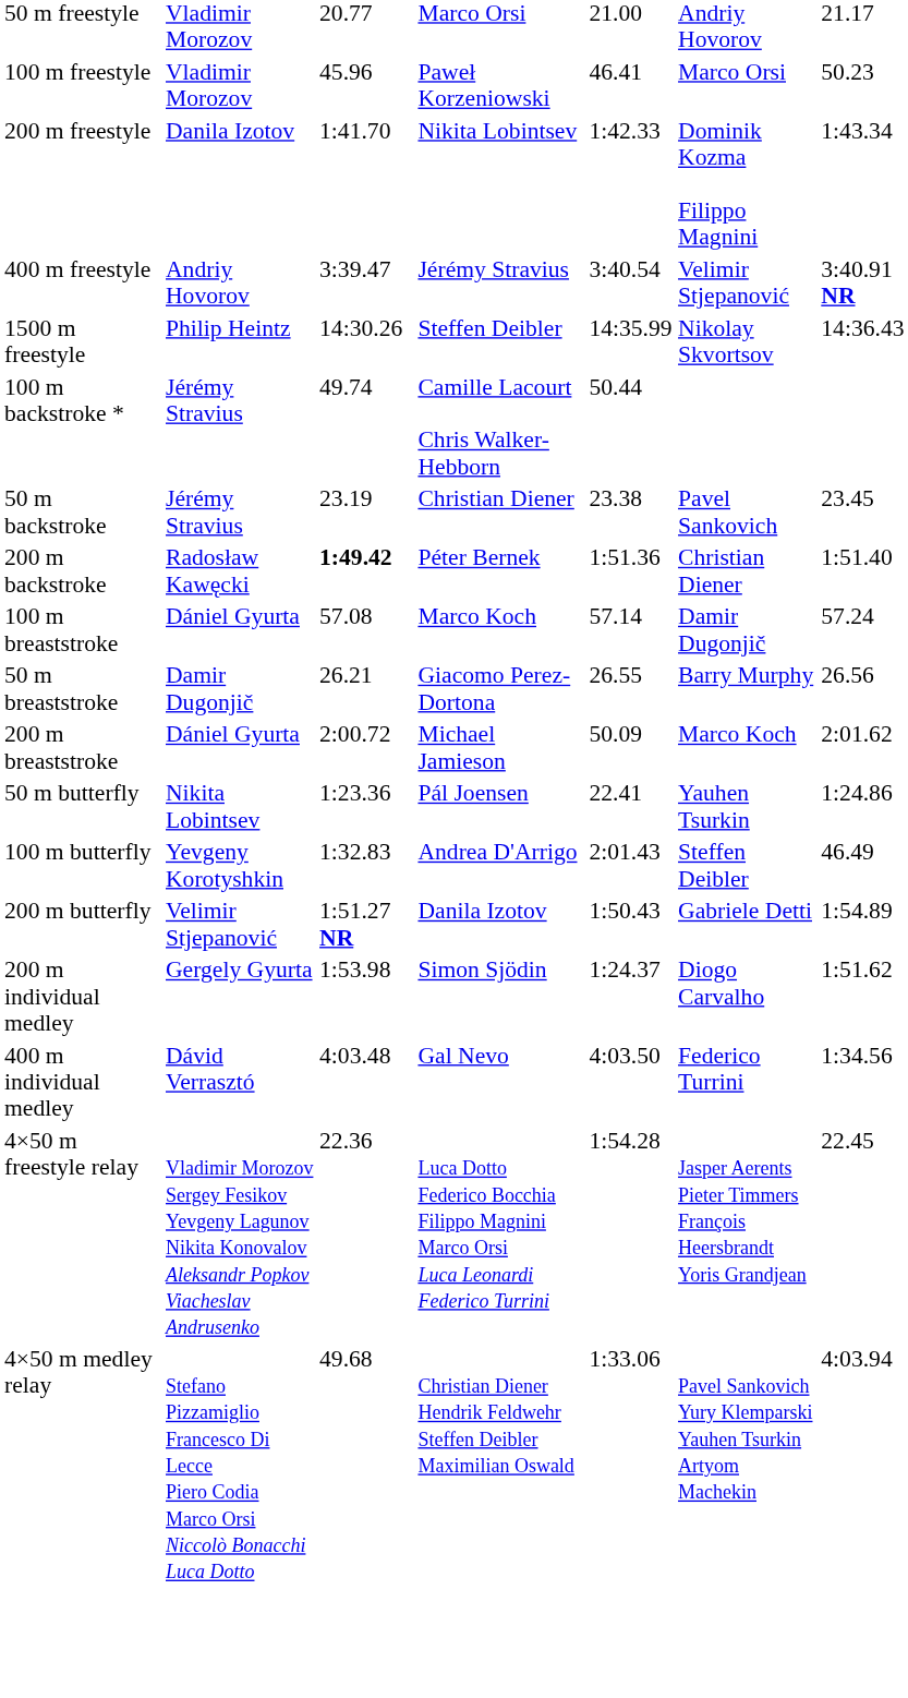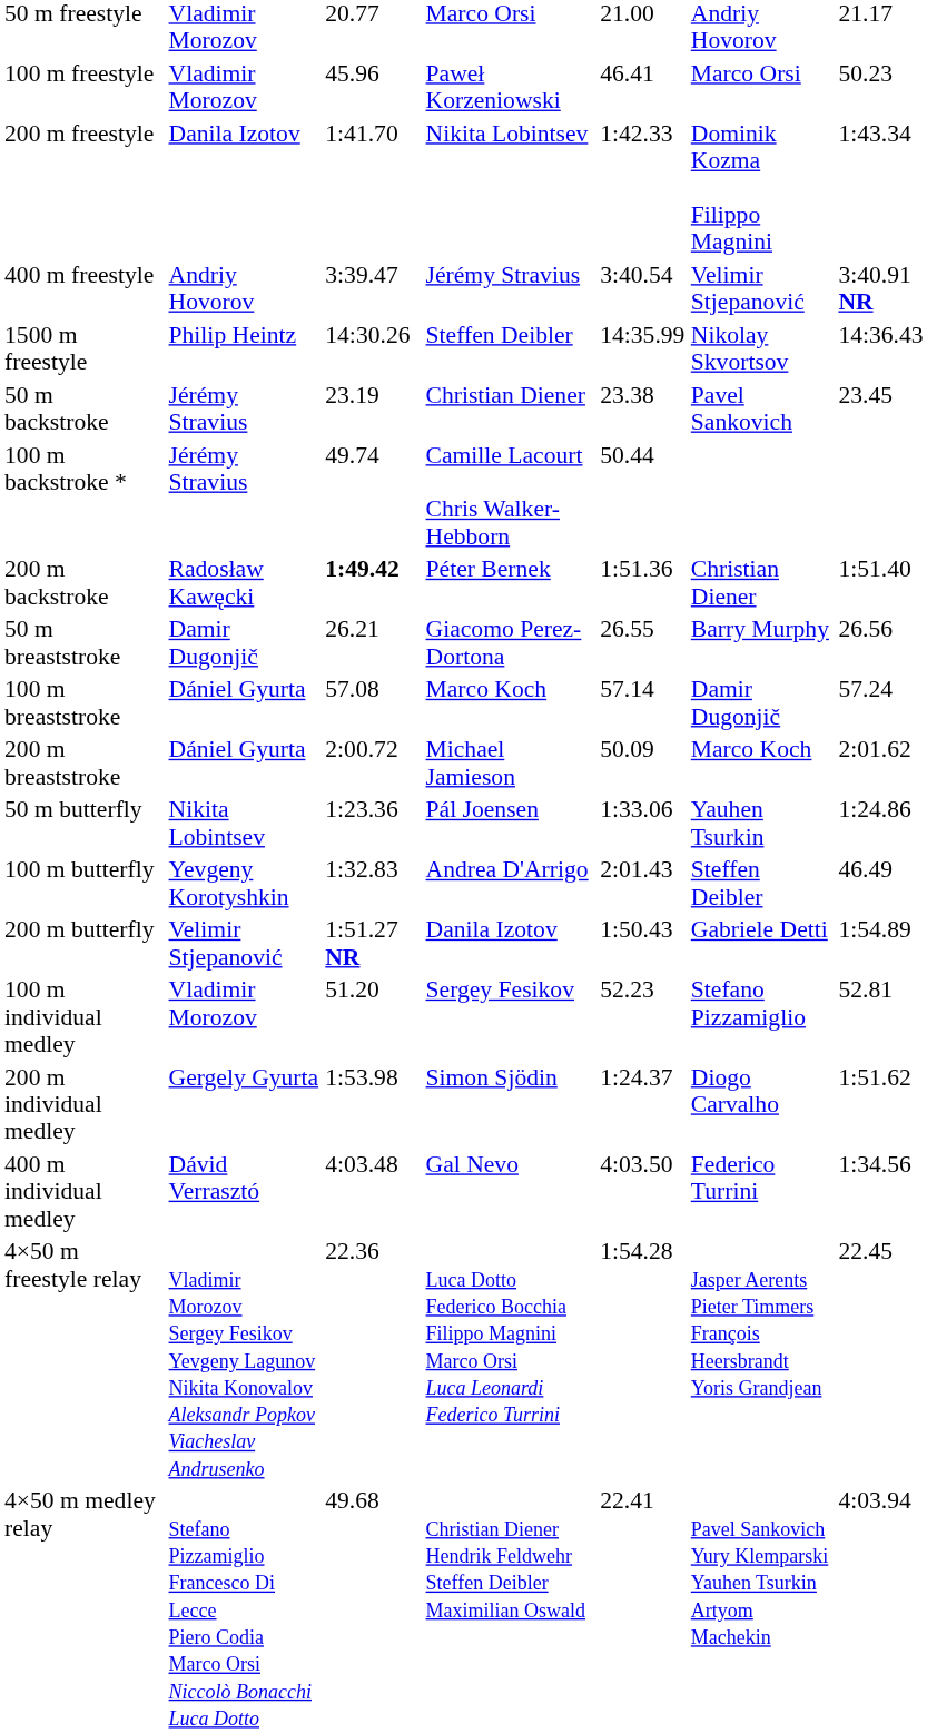 <table>
 <tr valign="top">
 <td>50 m freestyle</td>
 <td><a href='#'>Vladimir Morozov</a><br><small></small></td>
 <td>20.77</td>
 <td><a href='#'>Marco Orsi</a><br><small></small></td>
 <td>21.00</td>
 <td><a href='#'>Andriy Hovorov</a><br><small></small></td>
 <td>21.17</td>
 </tr>
 <tr valign="top">
 <td>100 m freestyle</td>
 <td><a href='#'>Vladimir Morozov</a><br><small></small></td>
 <td>45.96</td>
 <td><a href='#'>Paweł Korzeniowski</a> <br><small></small></td>
 <td>46.41</td>
 <td><a href='#'>Marco Orsi</a><br><small></small></td>
 <td>50.23</td>
 </tr>
 <tr valign="top">
 <td>200 m freestyle</td>
 <td><a href='#'>Danila Izotov</a><br><small></small></td>
 <td>1:41.70</td>
 <td><a href='#'>Nikita Lobintsev</a><br><small></small></td>
 <td>1:42.33</td>
 <td><a href='#'>Dominik Kozma</a><br><small></small><br><a href='#'>Filippo Magnini</a><br><small></small></td>
 <td>1:43.34</td>
 </tr>
 <tr valign="top">
 <td>400 m freestyle</td>
 <td><a href='#'>Andriy Hovorov</a><br><small></small></td>
 <td>3:39.47</td>
 <td><a href='#'>Jérémy Stravius</a><br><small></small></td>
 <td>3:40.54</td>
 <td><a href='#'>Velimir Stjepanović</a><br><small></small></td>
 <td>3:40.91 <strong><a href='#'>NR</a></strong></td>
 </tr>
 <tr valign="top">
 <td>1500 m freestyle</td>
 <td><a href='#'>Philip Heintz</a><br><small></small></td>
 <td>14:30.26</td>
 <td><a href='#'>Steffen Deibler</a><br><small></small></td>
 <td>14:35.99</td>
 <td><a href='#'>Nikolay Skvortsov</a> <br><small></small></td>
 <td>14:36.43</td>
 </tr>
 <tr valign="top">
+<td>50 m backstroke</td>
+<td><a href='#'>Jérémy Stravius</a><br><small></small></td>
+<td>23.19</td>
+<td><a href='#'>Christian Diener</a><br><small></small></td>
+<td>23.38</td>
+<td><a href='#'>Pavel Sankovich</a><br><small></small></td>
+<td>23.45</td>
+</tr>
+<tr valign="top">
 <td>100 m backstroke *</td>
 <td><a href='#'>Jérémy Stravius</a><br><small></small></td>
 <td>49.74</td>
 <td><a href='#'>Camille Lacourt</a><br><small><br></small><a href='#'>Chris Walker-Hebborn</a><br><small></small></td>
 <td>50.44</td>
 <td></td>
 <td></td>
-</tr>
-<tr valign="top">
-<td>50 m backstroke</td>
-<td><a href='#'>Jérémy Stravius</a><br><small></small></td>
-<td>23.19</td>
-<td><a href='#'>Christian Diener</a><br><small></small></td>
-<td>23.38</td>
-<td><a href='#'>Pavel Sankovich</a><br><small></small></td>
-<td>23.45</td>
 </tr>
 <tr valign="top">
 <td>200 m backstroke</td>
 <td><a href='#'>Radosław Kawęcki</a><br><small></small></td>
 <td><strong>1:49.42</strong></td>
 <td><a href='#'>Péter Bernek</a><br><small></small></td>
 <td>1:51.36</td>
 <td><a href='#'>Christian Diener</a><br><small></small></td>
 <td>1:51.40</td>
 </tr>
 <tr valign="top">
+<td>50 m breaststroke</td>
+<td><a href='#'>Damir Dugonjič</a><br><small></small></td>
+<td>26.21</td>
+<td><a href='#'>Giacomo Perez-Dortona</a><br><small></small></td>
+<td>26.55</td>
+<td><a href='#'>Barry Murphy</a><br><small></small></td>
+<td>26.56</td>
+</tr>
+<tr valign="top">
 <td>100 m breaststroke</td>
 <td><a href='#'>Dániel Gyurta</a><br><small></small></td>
 <td>57.08</td>
 <td><a href='#'>Marco Koch</a><br><small></small></td>
 <td>57.14</td>
 <td><a href='#'>Damir Dugonjič</a><br><small></small></td>
 <td>57.24</td>
-</tr>
-<tr valign="top">
-<td>50 m breaststroke</td>
-<td><a href='#'>Damir Dugonjič</a><br><small></small></td>
-<td>26.21</td>
-<td><a href='#'>Giacomo Perez-Dortona</a><br><small></small></td>
-<td>26.55</td>
-<td><a href='#'>Barry Murphy</a><br><small></small></td>
-<td>26.56</td>
 </tr>
 <tr valign="top">
 <td>200 m breaststroke</td>
 <td><a href='#'>Dániel Gyurta</a><br><small></small></td>
 <td>2:00.72</td>
 <td><a href='#'>Michael Jamieson</a><br><small></small></td>
 <td>50.09</td>
 <td><a href='#'>Marco Koch</a><br><small></small></td>
 <td>2:01.62</td>
 </tr>
 <tr valign="top">
 <td>50 m butterfly</td>
 <td><a href='#'>Nikita Lobintsev</a><br><small></small></td>
 <td>1:23.36</td>
 <td><a href='#'>Pál Joensen</a> <br><small></small></td>
-<td>22.41</td>
+<td>1:33.06</td>
 <td><a href='#'>Yauhen Tsurkin</a><br><small></small></td>
 <td>1:24.86</td>
 </tr>
 <tr valign="top">
 <td>100 m butterfly</td>
 <td><a href='#'>Yevgeny Korotyshkin</a><br><small></small></td>
 <td>1:32.83</td>
 <td><a href='#'>Andrea D'Arrigo</a><br><small></small></td>
 <td>2:01.43</td>
 <td><a href='#'>Steffen Deibler</a><br><small></small></td>
 <td>46.49</td>
 </tr>
 <tr valign="top">
 <td>200 m butterfly</td>
 <td><a href='#'>Velimir Stjepanović</a> <br><small></small></td>
 <td>1:51.27  <strong><a href='#'>NR</a></strong></td>
 <td><a href='#'>Danila Izotov</a><br><small></small></td>
 <td>1:50.43</td>
 <td><a href='#'>Gabriele Detti</a><br><small></small></td>
 <td>1:54.89</td>
+</tr>
+<tr valign="top">
+<td>100 m individual medley</td>
+<td><a href='#'>Vladimir Morozov</a><br><small></small></td>
+<td>51.20</td>
+<td><a href='#'>Sergey Fesikov</a><br><small></small></td>
+<td>52.23</td>
+<td><a href='#'>Stefano Pizzamiglio</a><br><small></small></td>
+<td>52.81</td>
 </tr>
 <tr valign="top">
 <td>200 m individual medley</td>
 <td><a href='#'>Gergely Gyurta</a> <br><small></small></td>
 <td>1:53.98</td>
 <td><a href='#'>Simon Sjödin</a><br><small></small></td>
 <td>1:24.37</td>
 <td><a href='#'>Diogo Carvalho</a><br><small></small></td>
 <td>1:51.62</td>
 </tr>
 <tr valign="top">
 <td>400 m individual medley</td>
 <td><a href='#'>Dávid Verrasztó</a><br><small></small></td>
 <td>4:03.48</td>
 <td><a href='#'>Gal Nevo</a><br><small></small></td>
 <td>4:03.50</td>
 <td><a href='#'>Federico Turrini</a><br><small></small></td>
 <td>1:34.56</td>
 </tr>
 <tr valign="top">
 <td>4×50 m freestyle relay</td>
 <td><br><small><a href='#'>Vladimir Morozov</a><br><a href='#'>Sergey Fesikov</a><br><a href='#'>Yevgeny Lagunov</a><br><a href='#'>Nikita Konovalov</a><br><em><a href='#'>Aleksandr Popkov</a><br><a href='#'>Viacheslav Andrusenko</a></em></small></td>
 <td>22.36</td>
 <td><br><small><a href='#'>Luca Dotto</a><br><a href='#'>Federico Bocchia</a><br><a href='#'>Filippo Magnini</a><br><a href='#'>Marco Orsi</a><br><em><a href='#'>Luca Leonardi</a><br><a href='#'>Federico Turrini</a></em></small></td>
 <td>1:54.28</td>
 <td><br><small><a href='#'>Jasper Aerents</a><br><a href='#'>Pieter Timmers</a><br><a href='#'>François Heersbrandt</a><br><a href='#'>Yoris Grandjean</a></small></td>
 <td>22.45</td>
 </tr>
 <tr valign="top">
 <td>4×50 m medley relay</td>
 <td><br><small><a href='#'>Stefano Pizzamiglio</a><br><a href='#'>Francesco Di Lecce</a><br><a href='#'>Piero Codia</a><br><a href='#'>Marco Orsi</a><br><em><a href='#'>Niccolò Bonacchi</a><br><a href='#'>Luca Dotto</a></em></small></td>
 <td>49.68</td>
 <td><br><small><a href='#'>Christian Diener</a><br><a href='#'>Hendrik Feldwehr</a><br><a href='#'>Steffen Deibler</a><br><a href='#'>Maximilian Oswald</a></small></td>
-<td>1:33.06</td>
+<td>22.41</td>
 <td><br><small><a href='#'>Pavel Sankovich</a><br><a href='#'>Yury Klemparski</a><br><a href='#'>Yauhen Tsurkin</a><br><a href='#'>Artyom Machekin</a></small></td>
 <td>4:03.94</td>
 </tr>
 </table>
